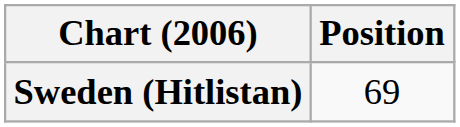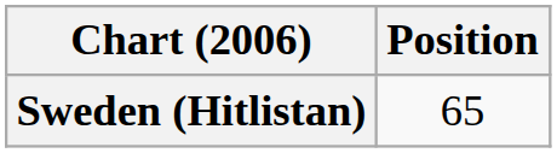 <table class="wikitable plainrowheaders" style="text-align:center">
 <tr>
 <th scope="col">Chart (2006)</th>
 <th scope="col">Position</th>
 </tr>
 <tr>
 <th scope="row">Sweden (Hitlistan)</th>
-<td>69</td>
+<td>65</td>
 </tr>
 </table>
